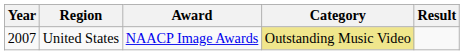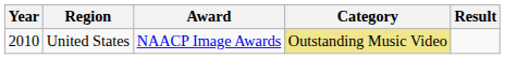 <table class="wikitable">
 <tr>
 <th>Year</th>
 <th>Region</th>
 <th>Award</th>
 <th>Category</th>
 <th>Result</th>
 </tr>
 <tr>
-<td>2007</td>
+<td>2010</td>
 <td>United States</td>
 <td><a href='#'>NAACP Image Awards</a></td>
 <td style="background: khaki;">Outstanding Music Video</td>
 <td></td>
 </tr>
 </table>
